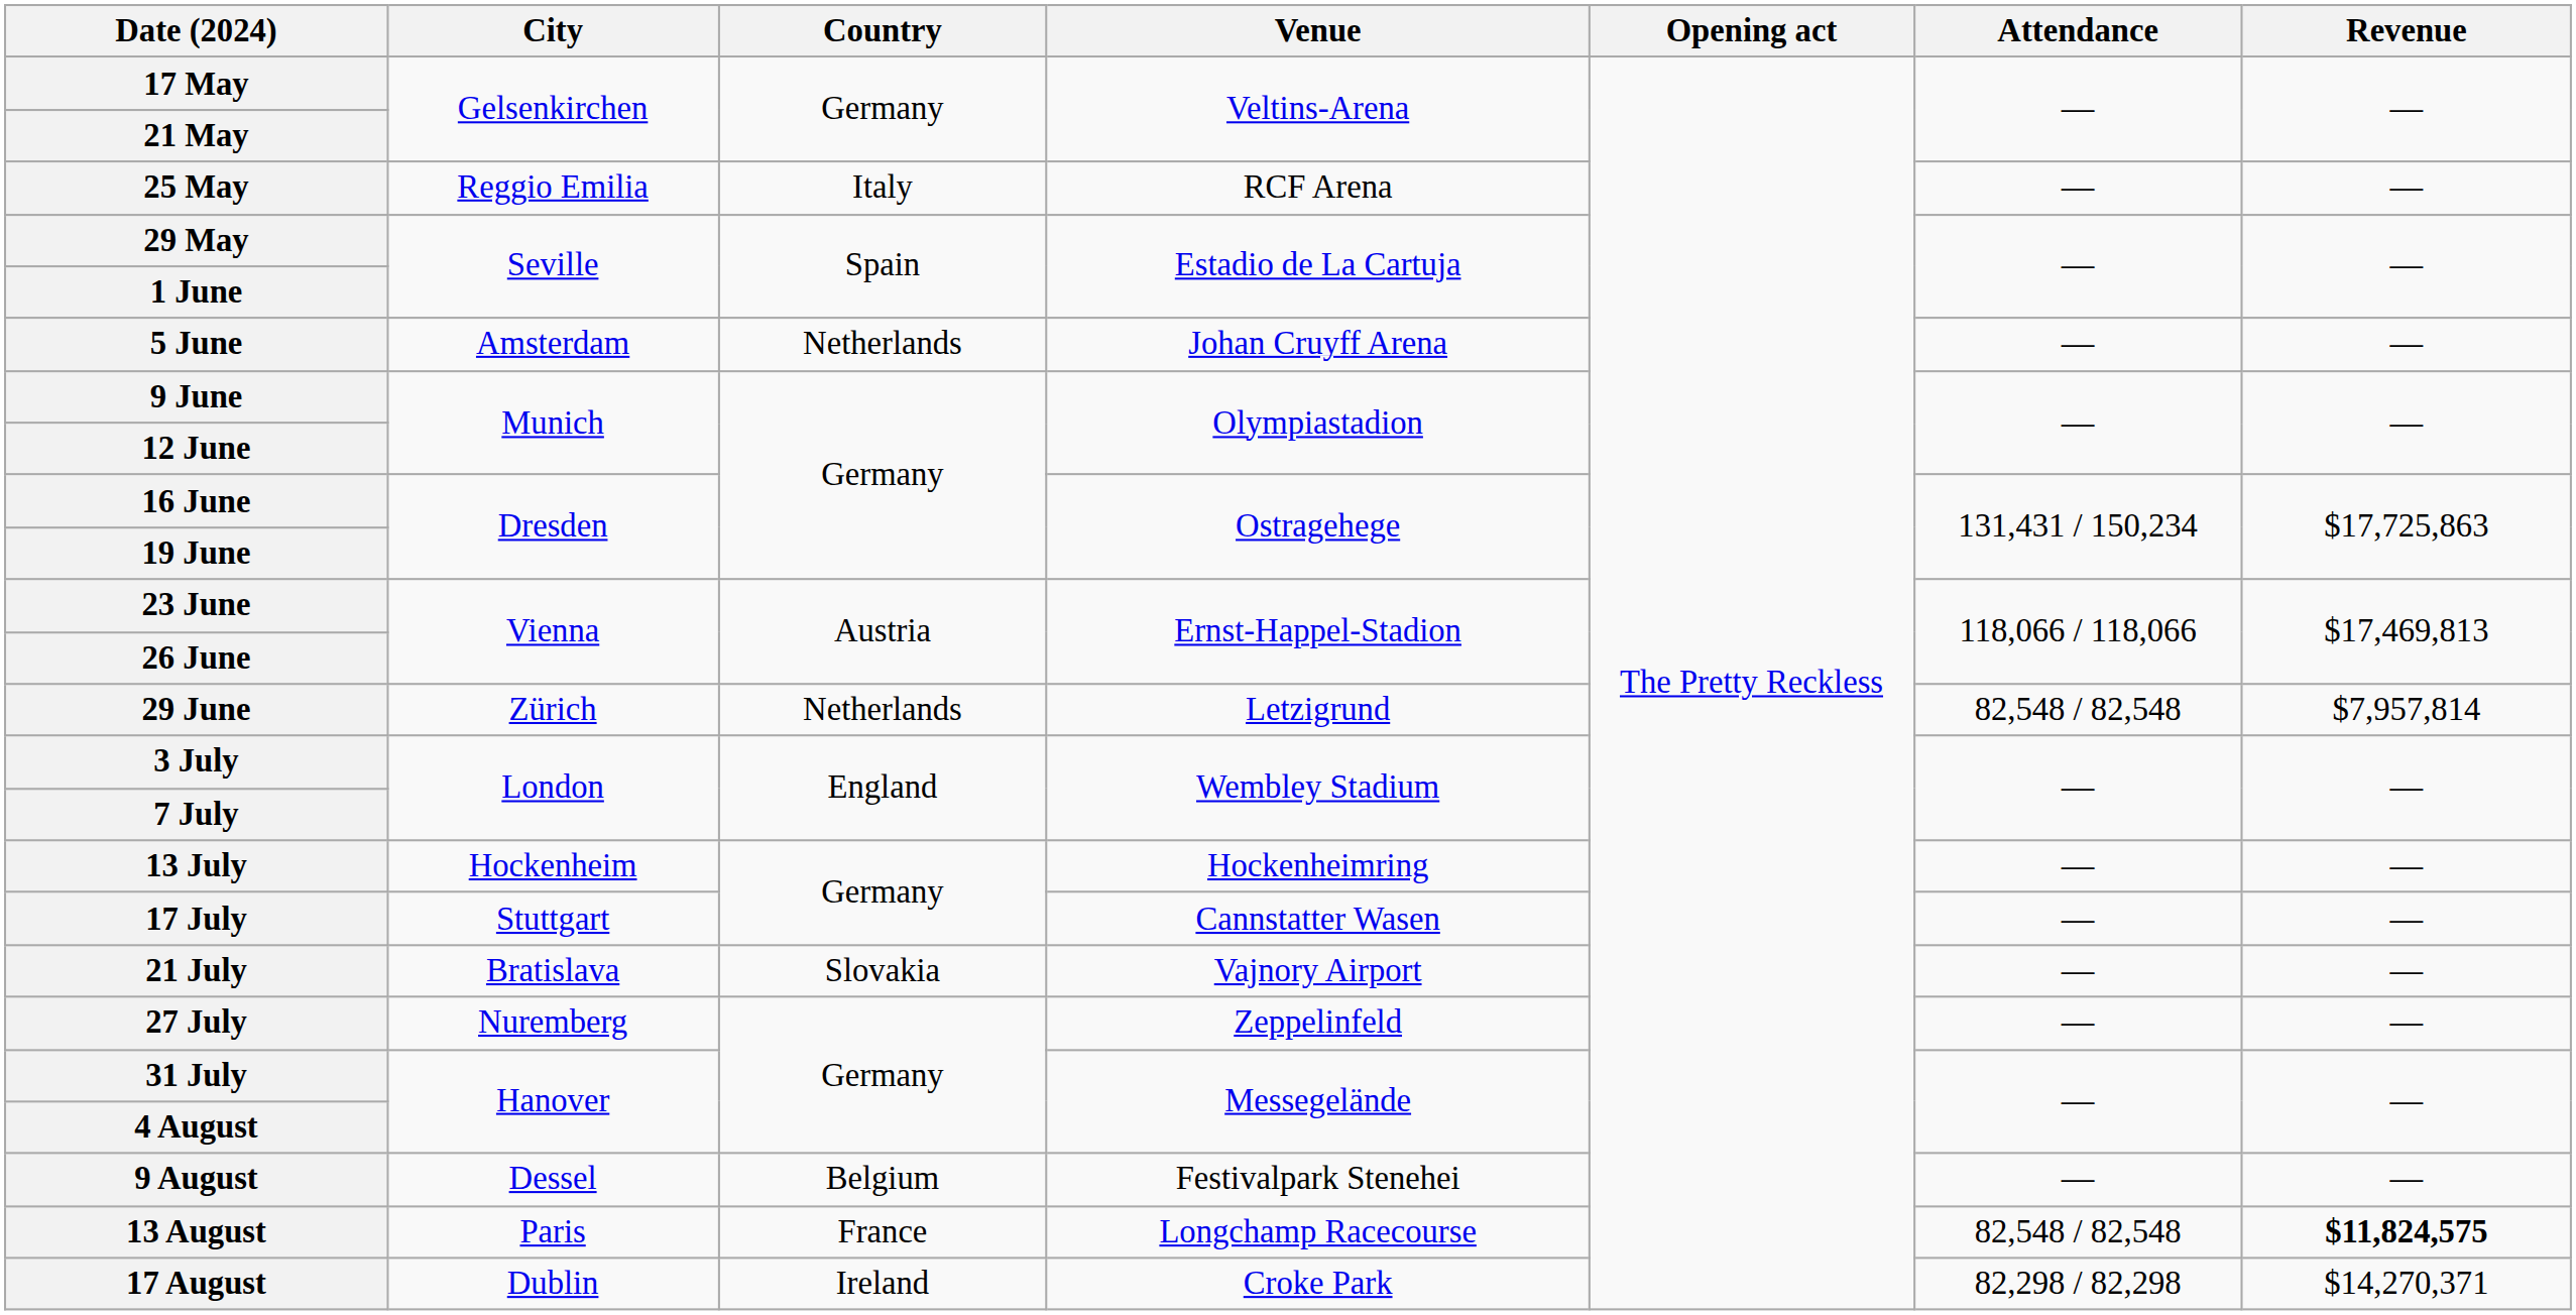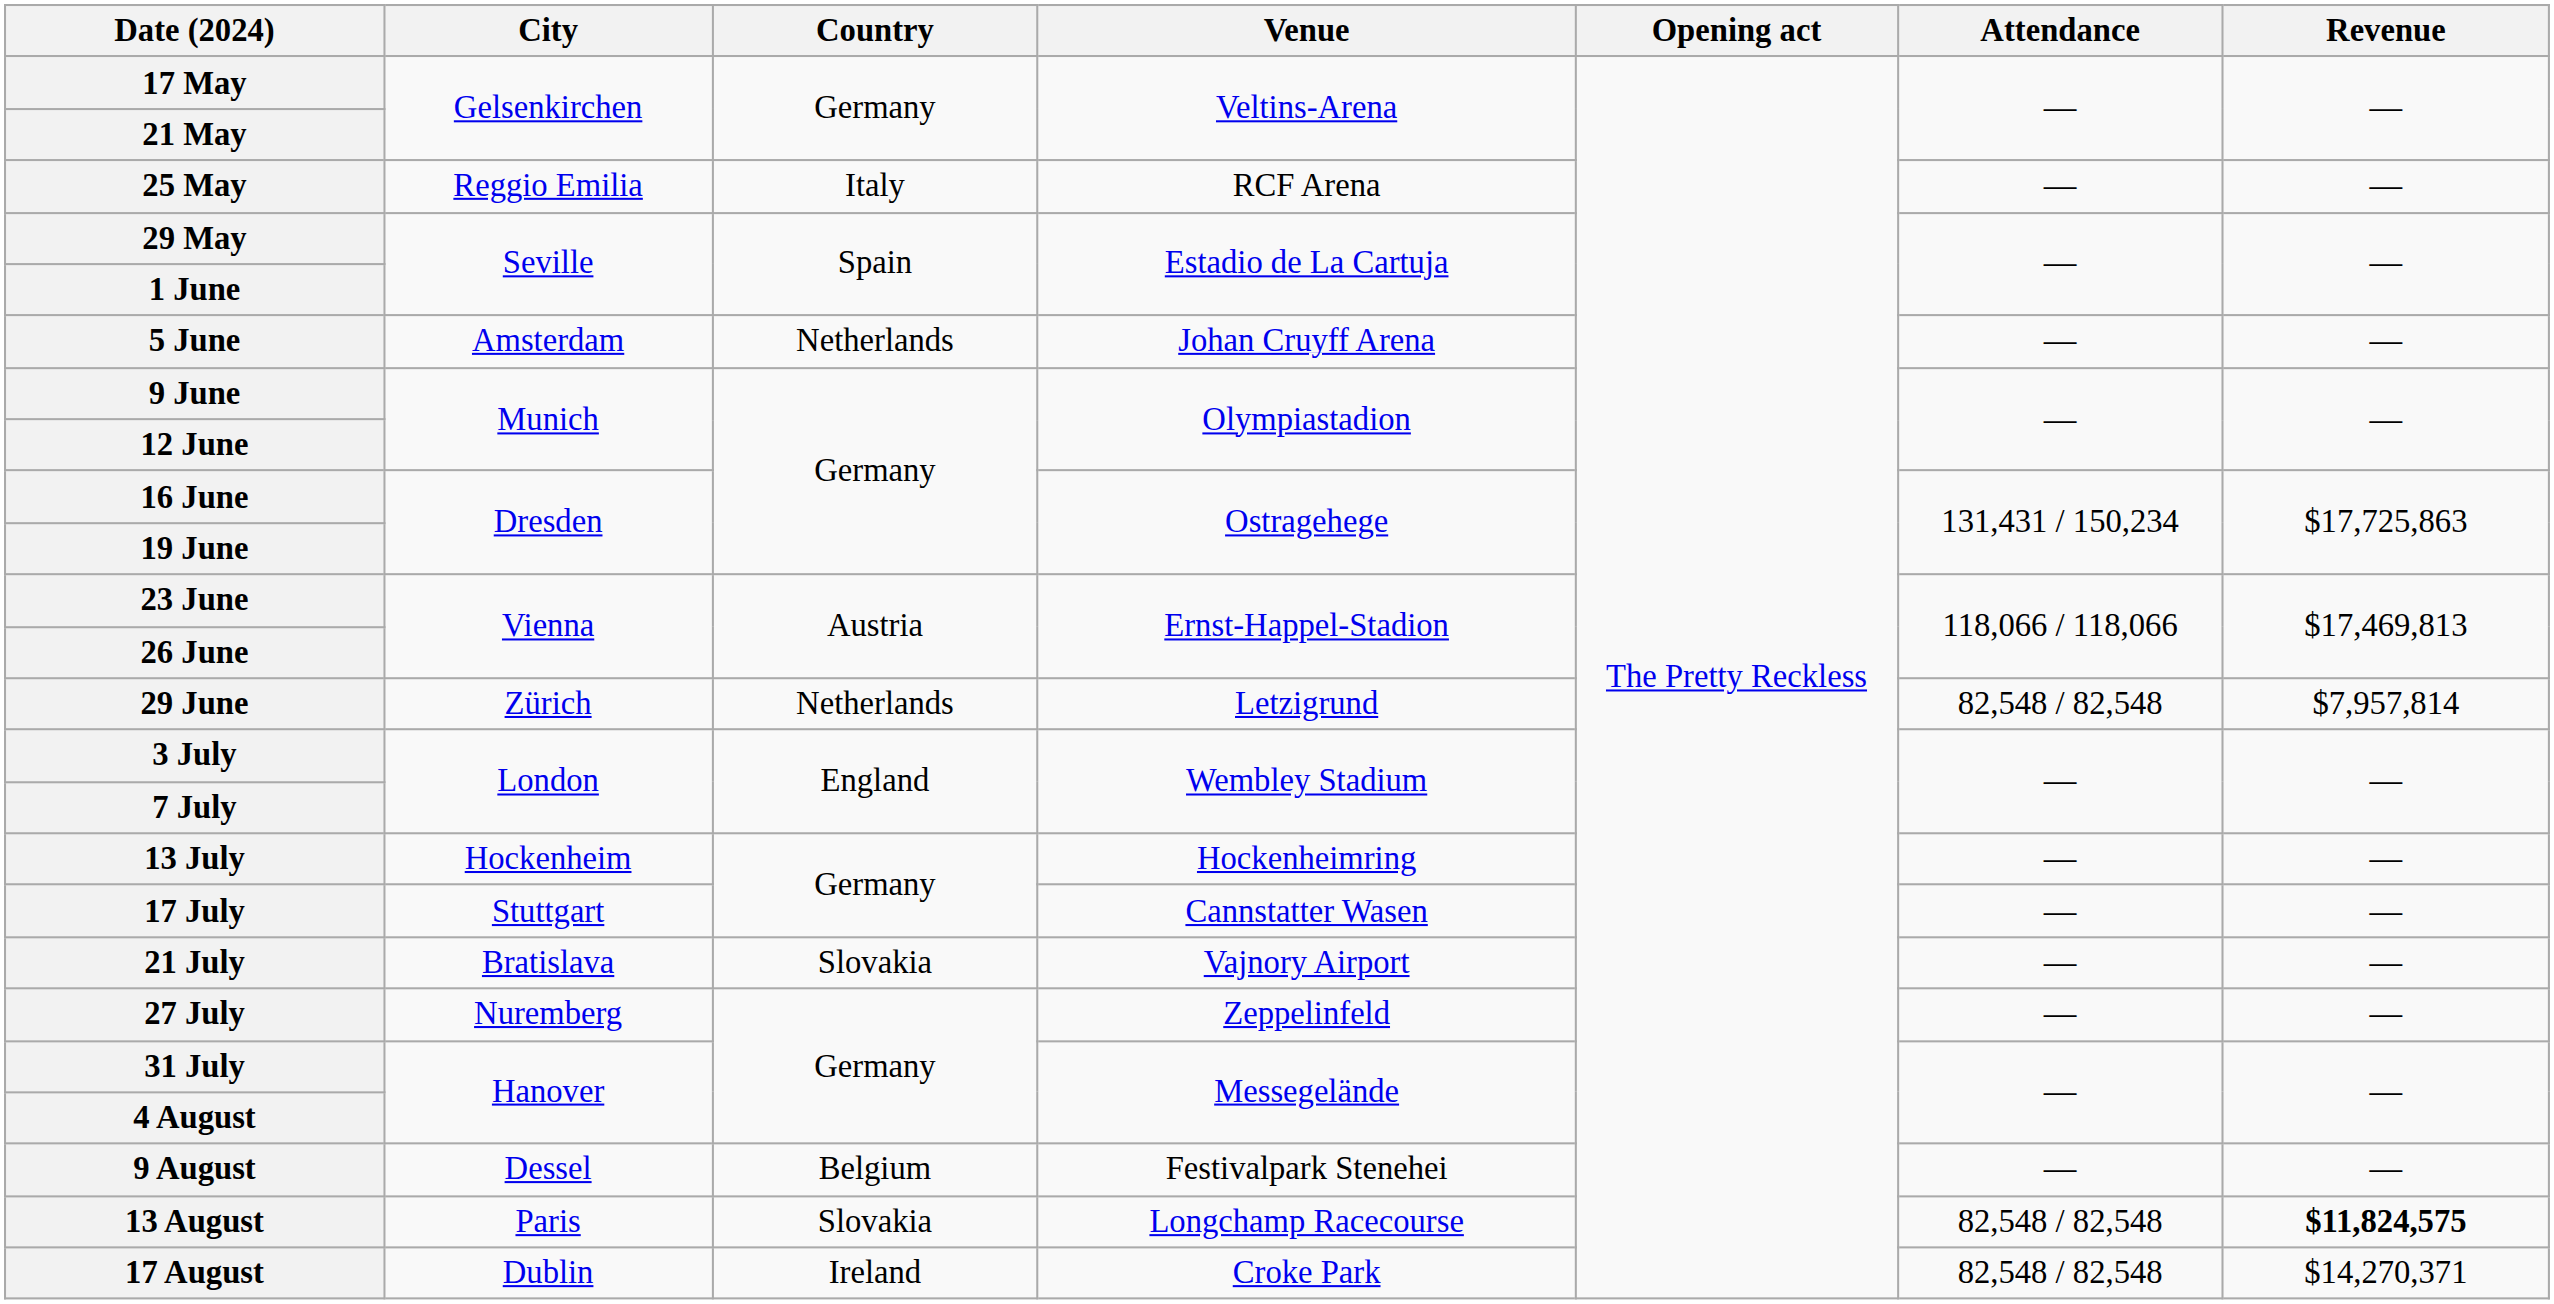 <table class="wikitable plainrowheaders" style="text-align:center">
 <tr>
 <th scope="col" style="width:12em;">Date (2024)</th>
 <th scope="col" style="width:10em;">City</th>
 <th scope="col" style="width:10em;">Country</th>
 <th scope="col" style="width:17em;">Venue</th>
 <th scope="col" style="width:10em;">Opening act</th>
 <th scope="col" style="width:10em;">Attendance</th>
 <th scope="col" style="width:10em;">Revenue</th>
 </tr>
 <tr>
 <th scope="row" style="text-align:center">17 May</th>
 <td rowspan="2"><a href='#'>Gelsenkirchen</a></td>
 <td rowspan="2">Germany</td>
 <td rowspan="2"><a href='#'>Veltins-Arena</a></td>
 <td rowspan="24"><a href='#'>The Pretty Reckless</a></td>
 <td rowspan="2">—</td>
 <td rowspan="2">—</td>
 </tr>
 <tr>
 <th scope="row" style="text-align:center">21 May</th>
 </tr>
 <tr>
 <th scope="row" style="text-align:center">25 May</th>
 <td><a href='#'>Reggio Emilia</a></td>
 <td>Italy</td>
 <td>RCF Arena</td>
 <td>—</td>
 <td>—</td>
 </tr>
 <tr>
 <th scope="row" style="text-align:center">29 May</th>
 <td rowspan="2"><a href='#'>Seville</a></td>
 <td rowspan="2">Spain</td>
 <td rowspan="2"><a href='#'>Estadio de La Cartuja</a></td>
 <td rowspan="2">—</td>
 <td rowspan="2">—</td>
 </tr>
 <tr>
 <th scope="row" style="text-align:center">1 June</th>
 </tr>
 <tr>
 <th scope="row" style="text-align:center">5 June</th>
 <td><a href='#'>Amsterdam</a></td>
 <td>Netherlands</td>
 <td><a href='#'>Johan Cruyff Arena</a></td>
 <td>—</td>
 <td>—</td>
 </tr>
 <tr>
 <th scope="row" style="text-align:center">9 June</th>
 <td rowspan="2"><a href='#'>Munich</a></td>
 <td rowspan="4">Germany</td>
 <td rowspan="2"><a href='#'>Olympiastadion</a></td>
 <td rowspan="2">—</td>
 <td rowspan="2">—</td>
 </tr>
 <tr>
 <th scope="row" style="text-align:center">12 June</th>
 </tr>
 <tr>
 <th scope="row" style="text-align:center">16 June</th>
 <td rowspan="2"><a href='#'>Dresden</a></td>
 <td rowspan="2"><a href='#'>Ostragehege</a></td>
 <td rowspan="2">131,431 / 150,234</td>
 <td rowspan="2">$17,725,863</td>
 </tr>
 <tr>
 <th scope="row" style="text-align:center">19 June</th>
 </tr>
 <tr>
 <th scope="row" style="text-align:center">23 June</th>
 <td rowspan="2"><a href='#'>Vienna</a></td>
 <td rowspan="2">Austria</td>
 <td rowspan="2"><a href='#'>Ernst-Happel-Stadion</a></td>
 <td rowspan="2">118,066 / 118,066</td>
 <td rowspan="2">$17,469,813</td>
 </tr>
 <tr>
 <th scope="row" style="text-align:center">26 June</th>
 </tr>
 <tr>
 <th scope="row" style="text-align:center">29 June</th>
 <td><a href='#'>Zürich</a></td>
 <td>Netherlands</td>
 <td><a href='#'>Letzigrund</a></td>
 <td>82,548 / 82,548</td>
 <td>$7,957,814</td>
 </tr>
 <tr>
 <th scope="row" style="text-align:center">3 July</th>
 <td rowspan="2"><a href='#'>London</a></td>
 <td rowspan="2">England</td>
 <td rowspan="2"><a href='#'>Wembley Stadium</a></td>
 <td rowspan="2">—</td>
 <td rowspan="2">—</td>
 </tr>
 <tr>
 <th scope="row" style="text-align:center">7 July</th>
 </tr>
 <tr>
 <th scope="row" style="text-align:center">13 July</th>
 <td><a href='#'>Hockenheim</a></td>
 <td rowspan="2">Germany</td>
 <td><a href='#'>Hockenheimring</a></td>
 <td>—</td>
 <td>—</td>
 </tr>
 <tr>
 <th scope="row" style="text-align:center">17 July</th>
 <td><a href='#'>Stuttgart</a></td>
 <td><a href='#'>Cannstatter Wasen</a></td>
 <td>—</td>
 <td>—</td>
 </tr>
 <tr>
 <th scope="row" style="text-align:center">21 July</th>
 <td><a href='#'>Bratislava</a></td>
 <td>Slovakia</td>
 <td><a href='#'>Vajnory Airport</a></td>
 <td>—</td>
 <td>—</td>
 </tr>
 <tr>
 <th scope="row" style="text-align:center">27 July</th>
 <td><a href='#'>Nuremberg</a></td>
 <td rowspan="3">Germany</td>
 <td><a href='#'>Zeppelinfeld</a></td>
 <td>—</td>
 <td>—</td>
 </tr>
 <tr>
 <th scope="row" style="text-align:center">31 July</th>
 <td rowspan="2"><a href='#'>Hanover</a></td>
 <td rowspan="2"><a href='#'>Messegelände</a></td>
 <td rowspan="2">—</td>
 <td rowspan="2">—</td>
 </tr>
 <tr>
 <th scope="row" style="text-align:center">4 August</th>
 </tr>
 <tr>
 <th scope="row" style="text-align:center">9 August</th>
 <td><a href='#'>Dessel</a></td>
 <td>Belgium</td>
 <td>Festivalpark Stenehei</td>
 <td>—</td>
 <td>—</td>
 </tr>
 <tr>
 <th scope="row" style="text-align:center">13 August</th>
 <td><a href='#'>Paris</a></td>
-<td>France</td>
+<td>Slovakia</td>
 <td><a href='#'>Longchamp Racecourse</a></td>
 <td>82,548 / 82,548</td>
 <td><strong>$11,824,575</strong></td>
 </tr>
 <tr>
 <th scope="row" style="text-align:center">17 August</th>
 <td><a href='#'>Dublin</a></td>
 <td>Ireland</td>
 <td><a href='#'>Croke Park</a></td>
-<td>82,298 / 82,298</td>
+<td>82,548 / 82,548</td>
 <td>$14,270,371</td>
 </tr>
 </table>
